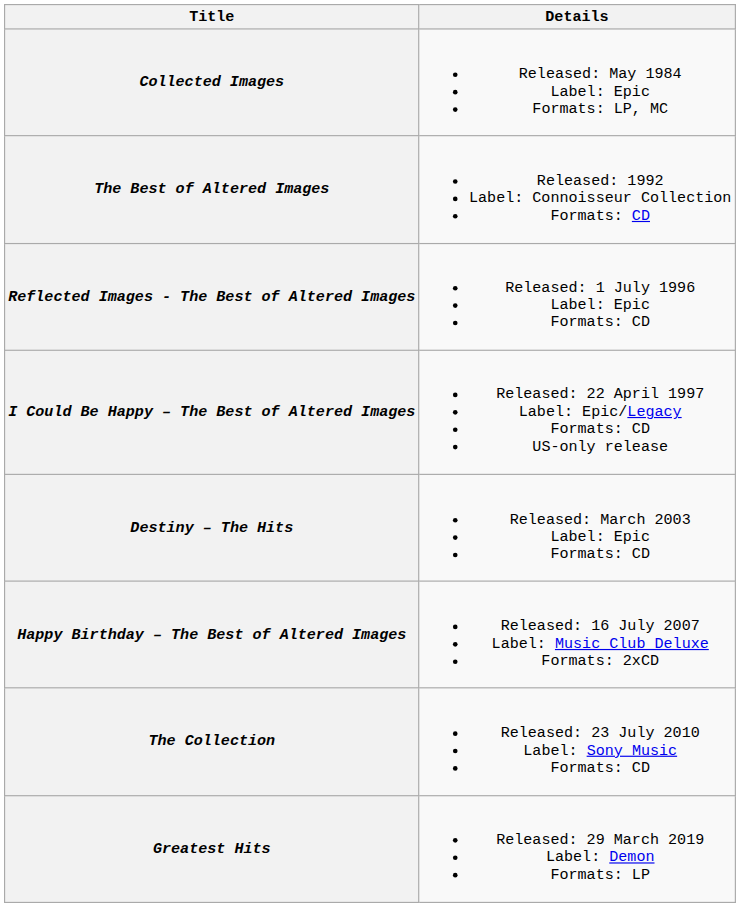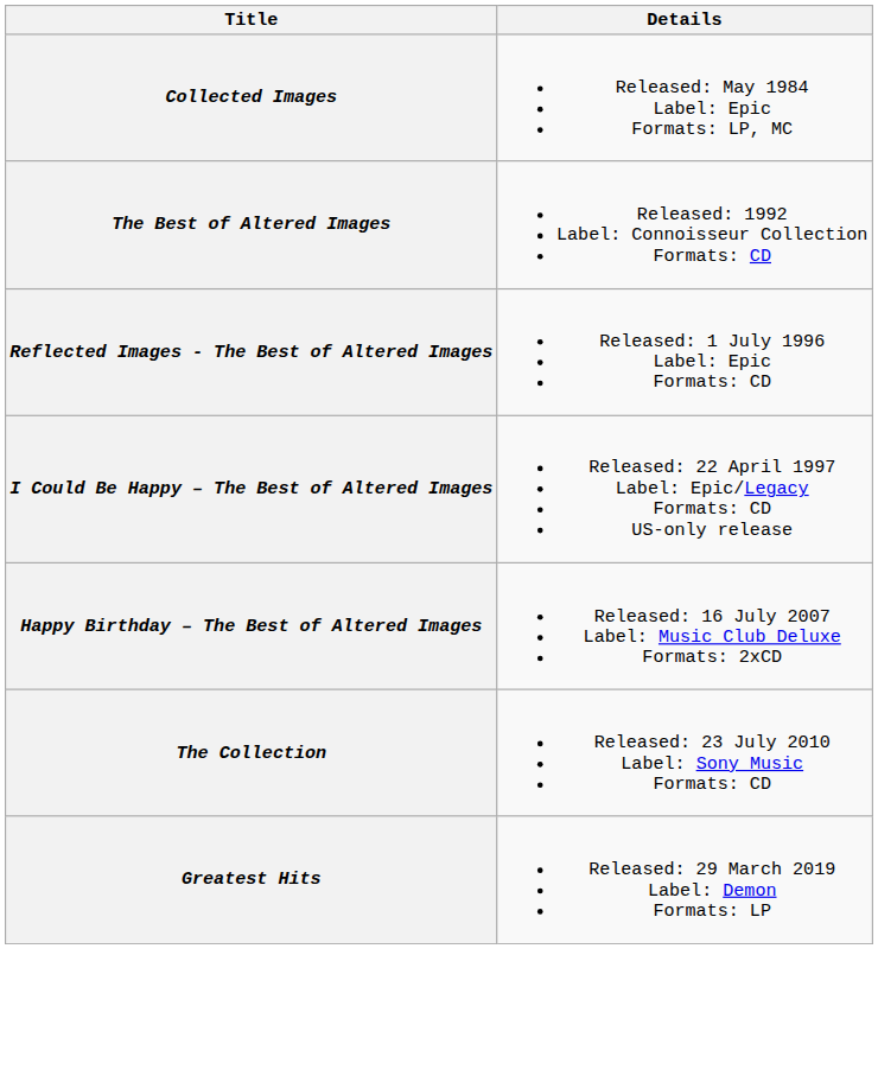 <table class="wikitable plainrowheaders" style="text-align:center;">
 <tr>
 <th scope="col">Title</th>
 <th scope="col">Details</th>
 </tr>
 <tr>
 <th scope="row"><em>Collected Images</em></th>
 <td><br><ul><li>Released: May 1984</li><li>Label: Epic</li><li>Formats: LP, MC</li></ul></td>
 </tr>
 <tr>
 <th scope="row"><em>The Best of Altered Images</em></th>
 <td><br><ul><li>Released: 1992</li><li>Label: Connoisseur Collection</li><li>Formats: <a href='#'>CD</a></li></ul></td>
 </tr>
 <tr>
 <th scope="row"><em>Reflected Images - The Best of Altered Images</em></th>
 <td><br><ul><li>Released: 1 July 1996</li><li>Label: Epic</li><li>Formats: CD</li></ul></td>
 </tr>
 <tr>
 <th scope="row"><em>I Could Be Happy – The Best of Altered Images</em></th>
 <td><br><ul><li>Released: 22 April 1997</li><li>Label: Epic/<a href='#'>Legacy</a></li><li>Formats: CD</li><li>US-only release</li></ul></td>
 </tr>
 <tr>
-<th scope="row"><em>Destiny – The Hits</em></th>
-<td><br><ul><li>Released: March 2003</li><li>Label: Epic</li><li>Formats: CD</li></ul></td>
-</tr>
-<tr>
 <th scope="row"><em>Happy Birthday – The Best of Altered Images</em></th>
 <td><br><ul><li>Released: 16 July 2007</li><li>Label: <a href='#'>Music Club Deluxe</a></li><li>Formats: 2xCD</li></ul></td>
 </tr>
 <tr>
 <th scope="row"><em>The Collection</em></th>
 <td><br><ul><li>Released: 23 July 2010</li><li>Label: <a href='#'>Sony Music</a></li><li>Formats: CD</li></ul></td>
 </tr>
 <tr>
 <th scope="row"><em>Greatest Hits</em></th>
 <td><br><ul><li>Released: 29 March 2019</li><li>Label: <a href='#'>Demon</a></li><li>Formats: LP</li></ul></td>
 </tr>
 </table>
